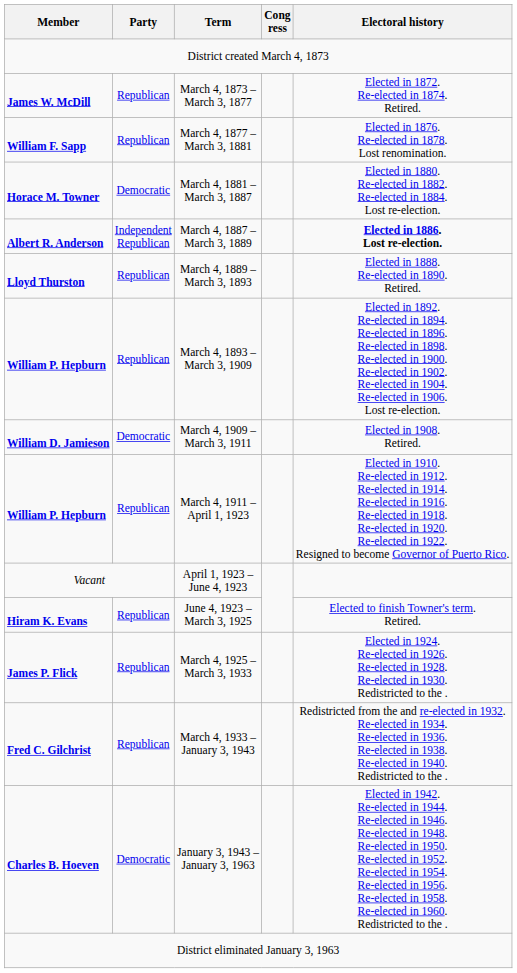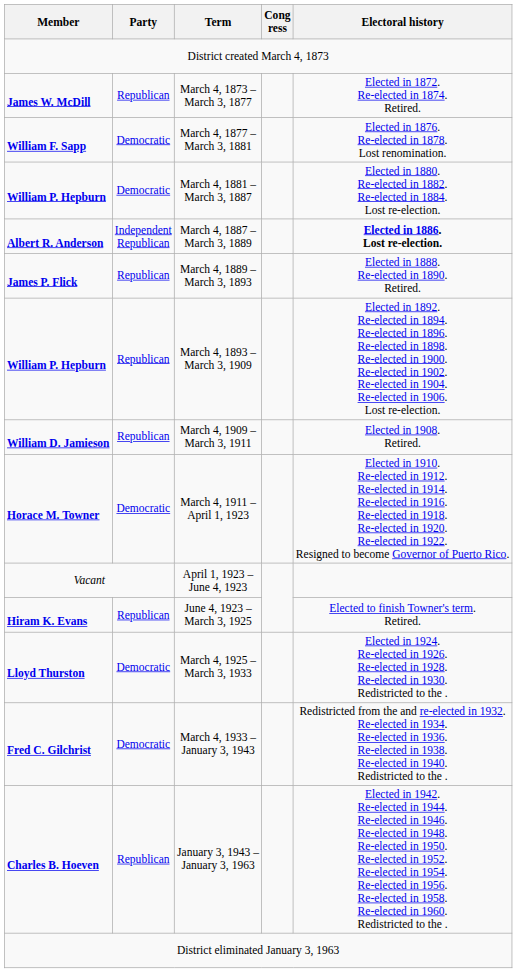 <table class=wikitable style="text-align:center">
 <tr style="height:3em">
 <th>Member<br></th>
 <th>Party</th>
 <th>Term</th>
 <th>Cong<br>ress</th>
 <th>Electoral history</th>
 </tr>
 <tr style="height:3em">
 <td colspan=6>District created March 4, 1873</td>
 </tr>
 <tr style="height:3em">
 <td align=left><br><strong><a href='#'>James W. McDill</a></strong><br></td>
 <td><a href='#'>Republican</a></td>
 <td nowrap>March 4, 1873 –<br>March 3, 1877</td>
 <td></td>
 <td><a href='#'>Elected in 1872</a>.<br><a href='#'>Re-elected in 1874</a>.<br>Retired.</td>
 </tr>
 <tr style="height:3em">
 <td align=left><br><strong><a href='#'>William F. Sapp</a></strong><br></td>
-<td><a href='#'>Republican</a></td>
+<td><a href='#'>Democratic</a></td>
 <td nowrap>March 4, 1877 –<br>March 3, 1881</td>
 <td></td>
 <td><a href='#'>Elected in 1876</a>.<br><a href='#'>Re-elected in 1878</a>.<br>Lost renomination.</td>
 </tr>
 <tr style="height:3em">
-<td align=left><br><strong><a href='#'>Horace M. Towner</a></strong><br></td>
+<td align=left><br><strong><a href='#'>William P. Hepburn</a></strong><br></td>
 <td><a href='#'>Democratic</a></td>
 <td nowrap>March 4, 1881 –<br>March 3, 1887</td>
 <td></td>
 <td><a href='#'>Elected in 1880</a>.<br><a href='#'>Re-elected in 1882</a>.<br><a href='#'>Re-elected in 1884</a>.<br>Lost re-election.</td>
 </tr>
 <tr style="height:3em">
 <td align=left><br><strong><a href='#'>Albert R. Anderson</a></strong><br></td>
 <td><a href='#'>Independent<br>Republican</a></td>
 <td nowrap>March 4, 1887 –<br>March 3, 1889</td>
 <td></td>
 <td><strong><a href='#'>Elected in 1886</a>.<br>Lost re-election.</strong></td>
 </tr>
 <tr style="height:3em">
-<td align=left><br><strong><a href='#'>Lloyd Thurston</a></strong><br></td>
+<td align=left><br><strong><a href='#'>James P. Flick</a></strong><br></td>
 <td><a href='#'>Republican</a></td>
 <td nowrap>March 4, 1889 –<br>March 3, 1893</td>
 <td></td>
 <td><a href='#'>Elected in 1888</a>.<br><a href='#'>Re-elected in 1890</a>.<br>Retired.</td>
 </tr>
 <tr style="height:3em">
 <td align=left><br><strong><a href='#'>William P. Hepburn</a></strong><br></td>
 <td><a href='#'>Republican</a></td>
 <td nowrap>March 4, 1893 –<br>March 3, 1909</td>
 <td></td>
 <td><a href='#'>Elected in 1892</a>.<br><a href='#'>Re-elected in 1894</a>.<br><a href='#'>Re-elected in 1896</a>.<br><a href='#'>Re-elected in 1898</a>.<br><a href='#'>Re-elected in 1900</a>.<br><a href='#'>Re-elected in 1902</a>.<br><a href='#'>Re-elected in 1904</a>.<br><a href='#'>Re-elected in 1906</a>.<br>Lost re-election.</td>
 </tr>
 <tr style="height:3em">
 <td align=left><br><strong><a href='#'>William D. Jamieson</a></strong><br></td>
-<td><a href='#'>Democratic</a></td>
+<td><a href='#'>Republican</a></td>
 <td nowrap>March 4, 1909 –<br>March 3, 1911</td>
 <td></td>
 <td><a href='#'>Elected in 1908</a>.<br>Retired.</td>
 </tr>
 <tr style="height:3em">
-<td align=left><br><strong><a href='#'>William P. Hepburn</a></strong><br></td>
-<td><a href='#'>Republican</a></td>
+<td align=left><br><strong><a href='#'>Horace M. Towner</a></strong><br></td>
+<td><a href='#'>Democratic</a></td>
 <td nowrap>March 4, 1911 –<br>April 1, 1923</td>
 <td></td>
 <td><a href='#'>Elected in 1910</a>.<br><a href='#'>Re-elected in 1912</a>.<br><a href='#'>Re-elected in 1914</a>.<br><a href='#'>Re-elected in 1916</a>.<br><a href='#'>Re-elected in 1918</a>.<br><a href='#'>Re-elected in 1920</a>.<br><a href='#'>Re-elected in 1922</a>.<br>Resigned to become <a href='#'>Governor of Puerto Rico</a>.</td>
 </tr>
 <tr style="height:3em">
 <td colspan=2><em>Vacant</em></td>
 <td nowrap>April 1, 1923 –<br>June 4, 1923</td>
 <td rowspan=2></td>
 <td></td>
 </tr>
 <tr style="height:3em">
 <td align=left><br><strong><a href='#'>Hiram K. Evans</a></strong><br></td>
 <td><a href='#'>Republican</a></td>
 <td nowrap>June 4, 1923 –<br>March 3, 1925</td>
 <td><a href='#'>Elected to finish Towner's term</a>.<br>Retired.</td>
 </tr>
 <tr style="height:3em">
-<td align=left><br><strong><a href='#'>James P. Flick</a></strong><br></td>
-<td><a href='#'>Republican</a></td>
+<td align=left><br><strong><a href='#'>Lloyd Thurston</a></strong><br></td>
+<td><a href='#'>Democratic</a></td>
 <td nowrap>March 4, 1925 –<br>March 3, 1933</td>
 <td></td>
 <td><a href='#'>Elected in 1924</a>.<br><a href='#'>Re-elected in 1926</a>.<br><a href='#'>Re-elected in 1928</a>.<br><a href='#'>Re-elected in 1930</a>.<br>Redistricted to the .</td>
 </tr>
 <tr style="height:3em">
 <td align=left><br><strong><a href='#'>Fred C. Gilchrist</a></strong><br></td>
-<td><a href='#'>Republican</a></td>
+<td><a href='#'>Democratic</a></td>
 <td nowrap>March 4, 1933 –<br>January 3, 1943</td>
 <td></td>
 <td>Redistricted from the  and <a href='#'>re-elected in 1932</a>.<br><a href='#'>Re-elected in 1934</a>.<br><a href='#'>Re-elected in 1936</a>.<br><a href='#'>Re-elected in 1938</a>.<br><a href='#'>Re-elected in 1940</a>.<br>Redistricted to the .</td>
 </tr>
 <tr style="height:3em">
 <td align=left><br><strong><a href='#'>Charles B. Hoeven</a></strong><br></td>
-<td><a href='#'>Democratic</a></td>
+<td><a href='#'>Republican</a></td>
 <td nowrap>January 3, 1943 –<br>January 3, 1963</td>
 <td></td>
 <td><a href='#'>Elected in 1942</a>.<br><a href='#'>Re-elected in 1944</a>.<br><a href='#'>Re-elected in 1946</a>.<br><a href='#'>Re-elected in 1948</a>.<br><a href='#'>Re-elected in 1950</a>.<br><a href='#'>Re-elected in 1952</a>.<br><a href='#'>Re-elected in 1954</a>.<br><a href='#'>Re-elected in 1956</a>.<br><a href='#'>Re-elected in 1958</a>.<br><a href='#'>Re-elected in 1960</a>.<br>Redistricted to the .</td>
 </tr>
 <tr style="height:3em">
 <td colspan=6>District eliminated January 3, 1963</td>
 </tr>
 </table>
